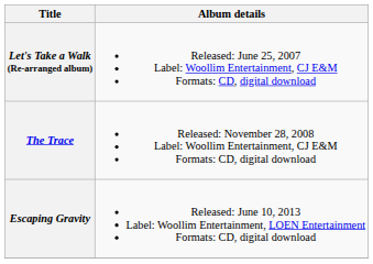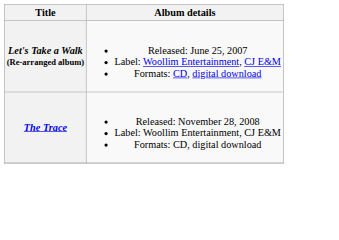 <table class="wikitable plainrowheaders" style="text-align:center;">
 <tr>
 <th scope="col">Title</th>
 <th scope="col">Album details</th>
 </tr>
 <tr>
 <th scope="row"><em>Let's Take a Walk</em> <br><small>(Re-arranged album)</small></th>
 <td><br><ul><li>Released: June 25, 2007</li><li>Label: <a href='#'>Woollim Entertainment</a>, <a href='#'>CJ E&M</a></li><li>Formats: <a href='#'>CD</a>, <a href='#'>digital download</a></li></ul></td>
 </tr>
 <tr>
 <th scope="row"><em><a href='#'>The Trace</a></em><br></th>
 <td><br><ul><li>Released: November 28, 2008</li><li>Label: Woollim Entertainment, CJ E&M</li><li>Formats: CD, digital download</li></ul></td>
 </tr>
 <tr>
-<th scope="row"><em>Escaping Gravity</em></th>
-<td><br><ul><li>Released: June 10, 2013</li><li>Label: Woollim Entertainment, <a href='#'>LOEN Entertainment</a></li><li>Formats: CD, digital download</li></ul></td>
-</tr>
-<tr>
 </tr>
 </table>
